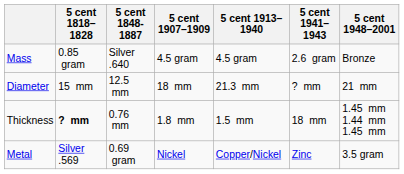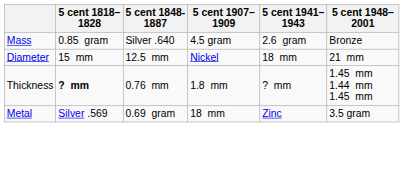 <table class="wikitable">
 <tr>
 <th></th>
 <th>5 cent 1818–1828</th>
 <th>5 cent 1848-1887</th>
 <th>5 cent 1907–1909</th>
-<th>5 cent 1913–1940</th>
 <th>5 cent 1941–1943</th>
 <th>5 cent 1948–2001</th>
 </tr>
 <tr>
 <td><a href='#'>Mass</a></td>
 <td>0.85  gram</td>
 <td>Silver .640</td>
 <td>4.5 gram</td>
-<td>4.5 gram</td>
 <td>2.6  gram</td>
 <td>Bronze</td>
 </tr>
 <tr>
 <td><a href='#'>Diameter</a></td>
 <td>15  mm</td>
 <td>12.5  mm</td>
-<td>18  mm</td>
-<td>21.3  mm </td>
-<td>?  mm</td>
+<td><a href='#'>Nickel</a></td>
+<td>18  mm </td>
 <td>21  mm</td>
 </tr>
 <tr>
 <td>Thickness</td>
 <td><strong>?  mm</strong></td>
 <td>0.76  mm</td>
 <td>1.8  mm</td>
-<td>1.5  mm</td>
-<td>18  mm </td>
+<td>?  mm</td>
 <td>1.45  mm <br>1.44  mm <br>1.45  mm </td>
 </tr>
 <tr>
 <td><a href='#'>Metal</a></td>
 <td><a href='#'>Silver</a> .569</td>
 <td>0.69  gram</td>
-<td><a href='#'>Nickel</a></td>
-<td><a href='#'>Copper</a>/<a href='#'>Nickel</a></td>
+<td>18  mm</td>
 <td><a href='#'>Zinc</a></td>
 <td>3.5 gram</td>
 </tr>
 </table>
